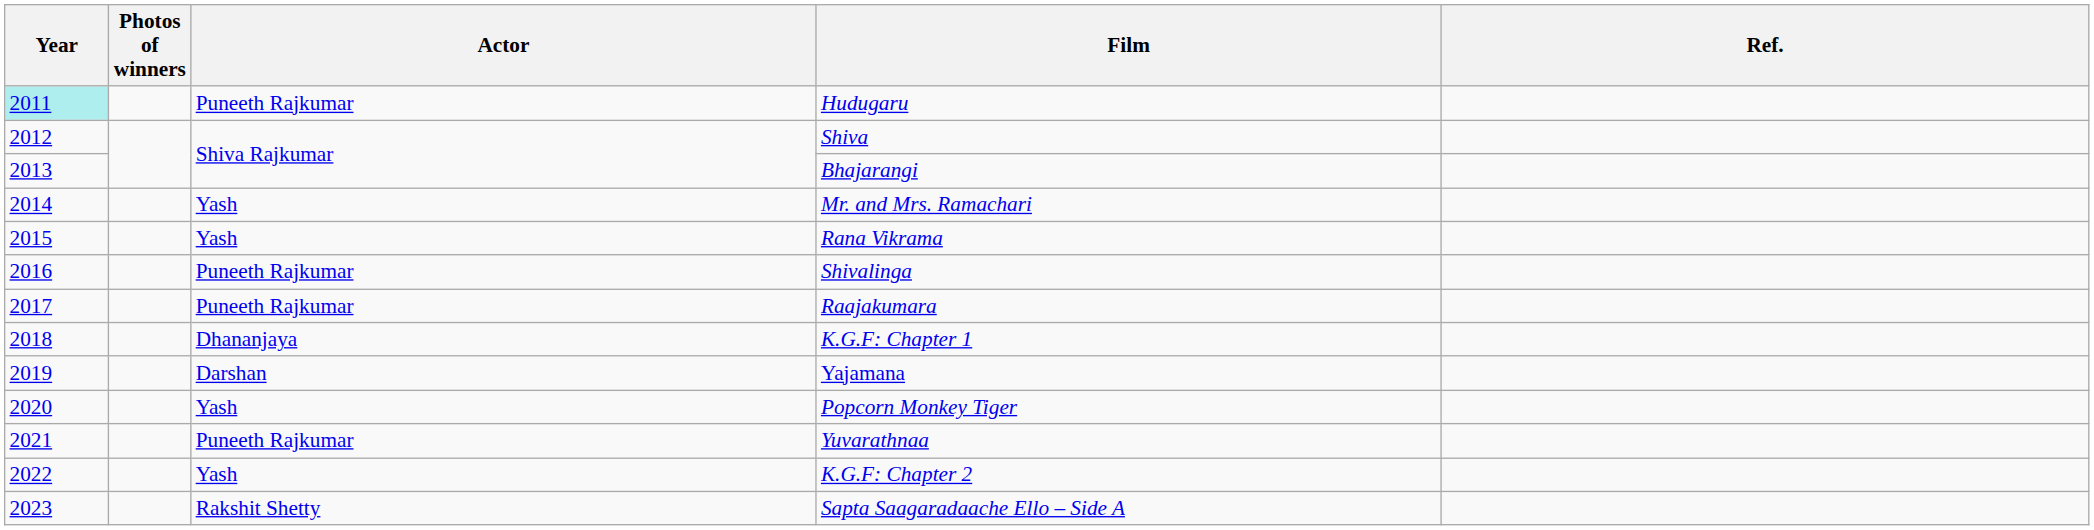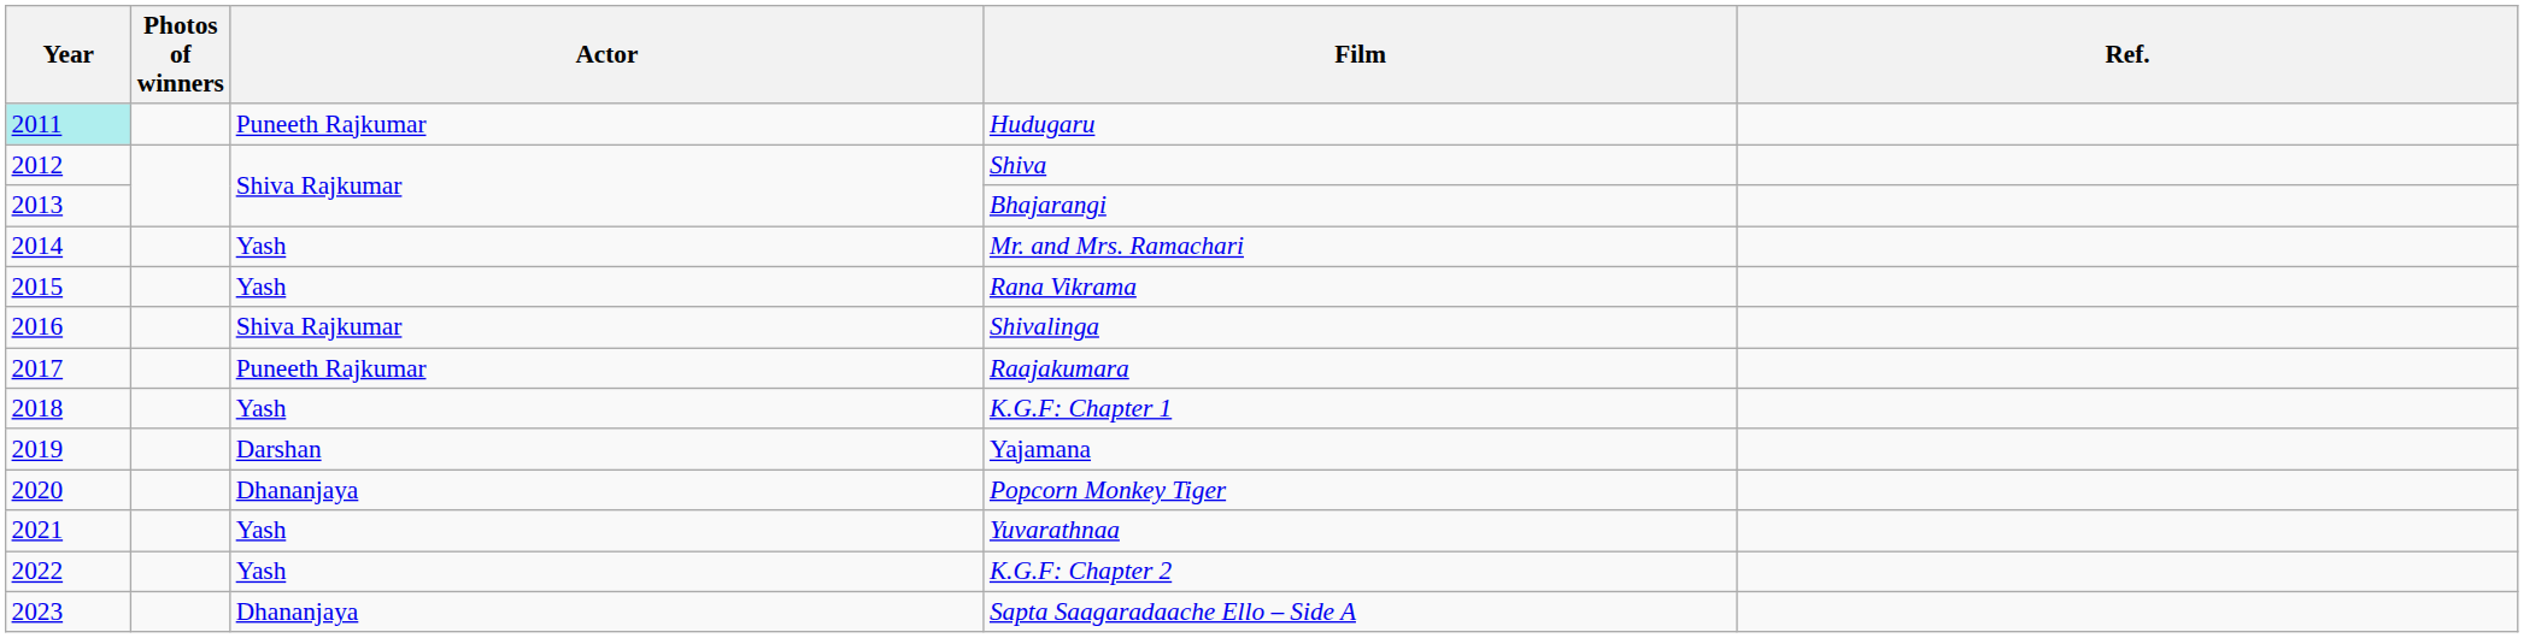 <table class="wikitable sortable" style="text-align:left;">
 <tr>
 <th scope="col" style="width:5%;text-align:center;">Year</th>
 <th scope="col" style="width:3%;text-align:center;">Photos of winners</th>
 <th scope="col" style="width:30%;text-align:center;">Actor</th>
 <th scope="col" style="width:30%;text-align:center;">Film</th>
 <th class="unsortable">Ref.</th>
 </tr>
 <tr>
 <td style="background: paleturquoise;"><a href='#'>2011</a></td>
 <td style="text-align:center"></td>
 <td><a href='#'>Puneeth Rajkumar</a></td>
 <td><em><a href='#'>Hudugaru</a></em></td>
 <td></td>
 </tr>
 <tr>
 <td><a href='#'>2012</a></td>
 <td rowspan="2" style="text-align:center"></td>
 <td rowspan="2"><a href='#'>Shiva Rajkumar</a></td>
 <td><em><a href='#'>Shiva</a></em></td>
 <td></td>
 </tr>
 <tr>
 <td><a href='#'>2013</a></td>
 <td><em><a href='#'>Bhajarangi</a></em></td>
 <td></td>
 </tr>
 <tr>
 <td><a href='#'>2014</a></td>
 <td style="text-align:center"></td>
 <td><a href='#'>Yash</a></td>
 <td><em><a href='#'>Mr. and Mrs. Ramachari</a></em></td>
 <td></td>
 </tr>
 <tr>
 <td><a href='#'>2015</a></td>
 <td style="text-align:center"></td>
 <td><a href='#'>Yash</a></td>
 <td><em><a href='#'>Rana Vikrama</a></em></td>
 <td></td>
 </tr>
 <tr>
 <td><a href='#'>2016</a></td>
 <td style="text-align:center"></td>
-<td><a href='#'>Puneeth Rajkumar</a></td>
+<td><a href='#'>Shiva Rajkumar</a></td>
 <td><em><a href='#'>Shivalinga</a></em></td>
 <td></td>
 </tr>
 <tr>
 <td><a href='#'>2017</a></td>
 <td style="text-align:center"></td>
 <td><a href='#'>Puneeth Rajkumar</a></td>
 <td><em><a href='#'>Raajakumara</a></em></td>
 <td></td>
 </tr>
 <tr>
 <td><a href='#'>2018</a></td>
 <td style="text-align:center"></td>
-<td><a href='#'>Dhananjaya</a></td>
+<td><a href='#'>Yash</a></td>
 <td><em><a href='#'>K.G.F: Chapter 1</a></em></td>
 <td></td>
 </tr>
 <tr>
 <td><a href='#'>2019</a></td>
 <td style="text-align:center"></td>
 <td><a href='#'>Darshan</a></td>
 <td><em><a href='#'></em>Yajamana<em></a></em></td>
 <td></td>
 </tr>
 <tr>
 <td><a href='#'>2020</a></td>
 <td style="text-align:center"></td>
-<td><a href='#'>Yash</a></td>
+<td><a href='#'>Dhananjaya</a></td>
 <td><em><a href='#'>Popcorn Monkey Tiger</a></em></td>
 <td></td>
 </tr>
 <tr>
 <td><a href='#'>2021</a></td>
 <td style="text-align:center"></td>
-<td><a href='#'>Puneeth Rajkumar</a></td>
+<td><a href='#'>Yash</a></td>
 <td><em><a href='#'>Yuvarathnaa</a></em></td>
 <td></td>
 </tr>
 <tr>
 <td><a href='#'>2022</a></td>
 <td style="text-align:center"></td>
 <td><a href='#'>Yash</a></td>
 <td><em><a href='#'>K.G.F: Chapter 2</a></em></td>
 <td></td>
 </tr>
 <tr>
 <td><a href='#'>2023</a></td>
 <td style="text-align:center"></td>
-<td><a href='#'>Rakshit Shetty</a></td>
+<td><a href='#'>Dhananjaya</a></td>
 <td><em><a href='#'>Sapta Saagaradaache Ello – Side A</a></em></td>
 <td></td>
 </tr>
 </table>
